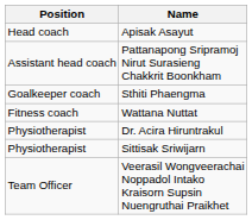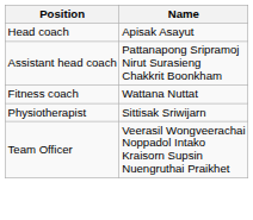 <table class="wikitable">
 <tr>
 <th>Position</th>
 <th>Name</th>
 </tr>
 <tr>
 <td>Head coach</td>
 <td> Apisak Asayut</td>
 </tr>
 <tr>
 <td>Assistant head coach</td>
 <td> Pattanapong Sripramoj <br>  Nirut Surasieng <br>  Chakkrit Boonkham</td>
 </tr>
 <tr>
-<td>Goalkeeper coach</td>
-<td> Sthiti Phaengma</td>
-</tr>
-<tr>
 <td>Fitness coach</td>
 <td> Wattana Nuttat</td>
-</tr>
-<tr>
-<td>Physiotherapist</td>
-<td> Dr. Acira Hiruntrakul</td>
 </tr>
 <tr>
 <td>Physiotherapist</td>
 <td> Sittisak Sriwijarn</td>
 </tr>
 <tr>
 <td>Team Officer</td>
 <td> Veerasil Wongveerachai <br>  Noppadol Intako <br>  Kraisorn Supsin <br>  Nuengruthai Praikhet</td>
 </tr>
 </table>
